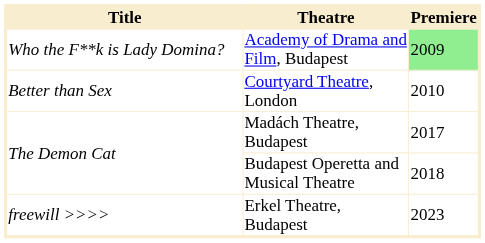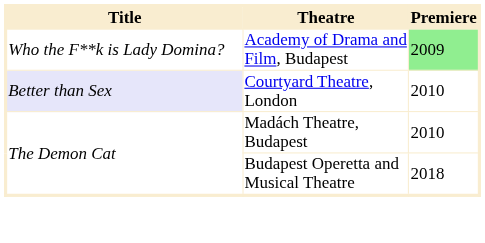 <table class="sortable" border=1 style="border-collapse: collapse; border-style: solid; border-width: medium; border-color: #f9edd0;" width="450px">
 <tr style="background:#f9edd0;">
 <th width="50%">Title</th>
 <th width="35%">Theatre</th>
 <th width="10%">Premiere</th>
 </tr>
 <tr>
 <td><em>Who the F**k is Lady Domina?</em></td>
 <td><a href='#'>Academy of Drama and Film</a>, Budapest</td>
 <td style="background: lightgreen;">2009</td>
 </tr>
 <tr>
-<td><em>Better than Sex</em></td>
+<td style="background: lavender;"><em>Better than Sex</em></td>
 <td><a href='#'>Courtyard Theatre</a>, London</td>
 <td>2010</td>
 </tr>
 <tr>
 <td rowspan="2"><em>The Demon Cat</em></td>
 <td>Madách Theatre, Budapest</td>
-<td>2017</td>
+<td>2010</td>
 </tr>
 <tr>
 <td>Budapest Operetta and Musical Theatre</td>
 <td>2018</td>
 </tr>
-<tr>
-<td><em>freewill >>>></em></td>
-<td>Erkel Theatre, Budapest</td>
-<td>2023</td>
-</tr>
 </table>
